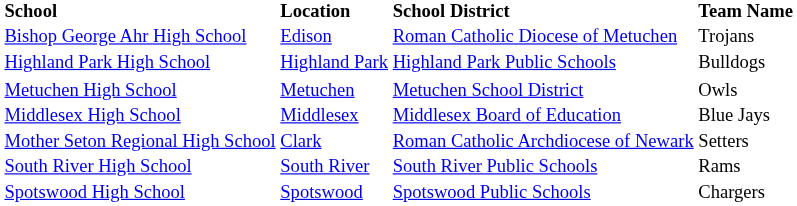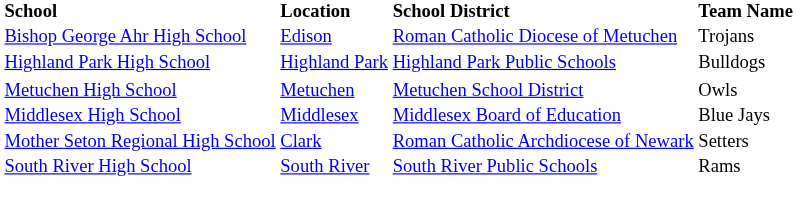 <table>
 <tr>
 <td><strong>School</strong></td>
 <td><strong>Location</strong></td>
 <td><strong>School District</strong></td>
 <td><strong>Team Name</strong></td>
 </tr>
 <tr>
 <td><a href='#'>Bishop George Ahr High School</a></td>
 <td><a href='#'>Edison</a></td>
 <td><a href='#'>Roman Catholic Diocese of Metuchen</a></td>
 <td>Trojans</td>
 </tr>
 <tr>
 <td><a href='#'>Highland Park High School</a></td>
 <td><a href='#'>Highland Park</a></td>
 <td><a href='#'>Highland Park Public Schools</a></td>
 <td>Bulldogs</td>
 </tr>
 <tr>
 </tr>
 <tr>
 <td><a href='#'>Metuchen High School</a></td>
 <td><a href='#'>Metuchen</a></td>
 <td><a href='#'>Metuchen School District</a></td>
 <td>Owls</td>
 </tr>
 <tr>
 <td><a href='#'>Middlesex High School</a></td>
 <td><a href='#'>Middlesex</a></td>
 <td><a href='#'>Middlesex Board of Education</a></td>
 <td>Blue Jays</td>
 </tr>
 <tr>
 <td><a href='#'>Mother Seton Regional High School</a></td>
 <td><a href='#'>Clark</a></td>
 <td><a href='#'>Roman Catholic Archdiocese of Newark</a></td>
 <td>Setters</td>
 </tr>
 <tr>
 <td><a href='#'>South River High School</a></td>
 <td><a href='#'>South River</a></td>
 <td><a href='#'>South River Public Schools</a></td>
 <td>Rams</td>
 </tr>
 <tr>
-<td><a href='#'>Spotswood High School</a></td>
-<td><a href='#'>Spotswood</a></td>
-<td><a href='#'>Spotswood Public Schools</a></td>
-<td>Chargers</td>
-</tr>
-<tr>
 </tr>
 </table>
